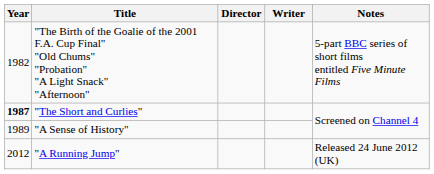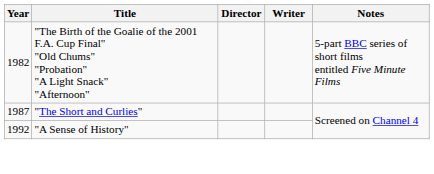 <table class="wikitable">
 <tr>
 <th scope="col">Year</th>
 <th scope="col">Title</th>
 <th width="60" scope="col">Director</th>
 <th width="60" scope="col">Writer</th>
 <th scope="col">Notes</th>
 </tr>
 <tr>
 <td style="text-align:center;">1982</td>
 <td>"The Birth of the Goalie of the 2001 F.A. Cup Final" <br> "Old Chums" <br>"Probation" <br> "A Light Snack" <br>"Afternoon"</td>
 <td></td>
 <td></td>
 <td>5-part <a href='#'>BBC</a> series of short films<br>entitled <em>Five Minute Films</em></td>
 </tr>
 <tr>
-<td style="text-align:center;"><strong>1987</strong></td>
+<td style="text-align:center;">1987</td>
 <td>"<a href='#'>The Short and Curlies</a>"</td>
 <td></td>
 <td></td>
 <td rowspan="2">Screened on <a href='#'>Channel 4</a></td>
 </tr>
 <tr>
-<td style="text-align:center;">1989</td>
+<td style="text-align:center;">1992</td>
 <td>"A Sense of History"</td>
 <td></td>
 <td></td>
 </tr>
-<tr>
-<td style="text-align:center;">2012</td>
-<td>"<a href='#'>A Running Jump</a>"</td>
-<td></td>
-<td></td>
-<td>Released 24 June 2012 (UK)</td>
-</tr>
 </table>
